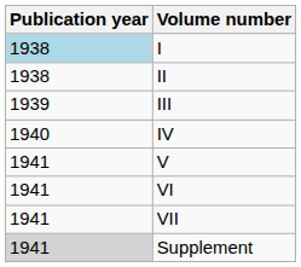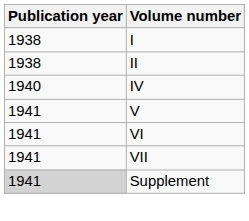 <table class="wikitable">
 <tr>
 <th>Publication year</th>
 <th>Volume number</th>
 </tr>
 <tr>
-<td style="background: lightblue;">1938</td>
+<td>1938</td>
 <td>I</td>
 </tr>
 <tr>
 <td>1938</td>
 <td>II</td>
-</tr>
-<tr>
-<td>1939</td>
-<td>III</td>
 </tr>
 <tr>
 <td>1940</td>
 <td>IV</td>
 </tr>
 <tr>
 <td>1941</td>
 <td>V</td>
 </tr>
 <tr>
 <td>1941</td>
 <td>VI</td>
 </tr>
 <tr>
 <td>1941</td>
 <td>VII</td>
 </tr>
 <tr>
 <td style="background: lightgrey;">1941</td>
 <td>Supplement</td>
 </tr>
 </table>
